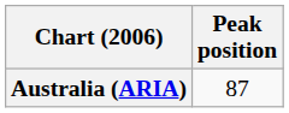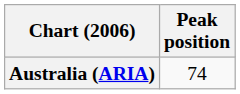 <table class="wikitable plainrowheaders" style="text-align:center">
 <tr>
 <th scope="col">Chart (2006)</th>
 <th scope="col">Peak<br>position</th>
 </tr>
 <tr>
 <th scope="row">Australia (<a href='#'>ARIA</a>)</th>
-<td>87</td>
+<td>74</td>
 </tr>
 </table>
